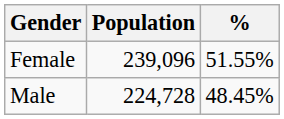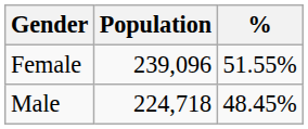 <table class="wikitable" style="font-size: 95%; text-align: right">
 <tr>
 <th>Gender</th>
 <th>Population</th>
 <th>%</th>
 </tr>
 <tr>
 <td align=left>Female</td>
 <td>239,096</td>
 <td>51.55%</td>
 </tr>
 <tr>
 <td align=left>Male</td>
-<td>224,728</td>
+<td>224,718</td>
 <td>48.45%</td>
 </tr>
 </table>
